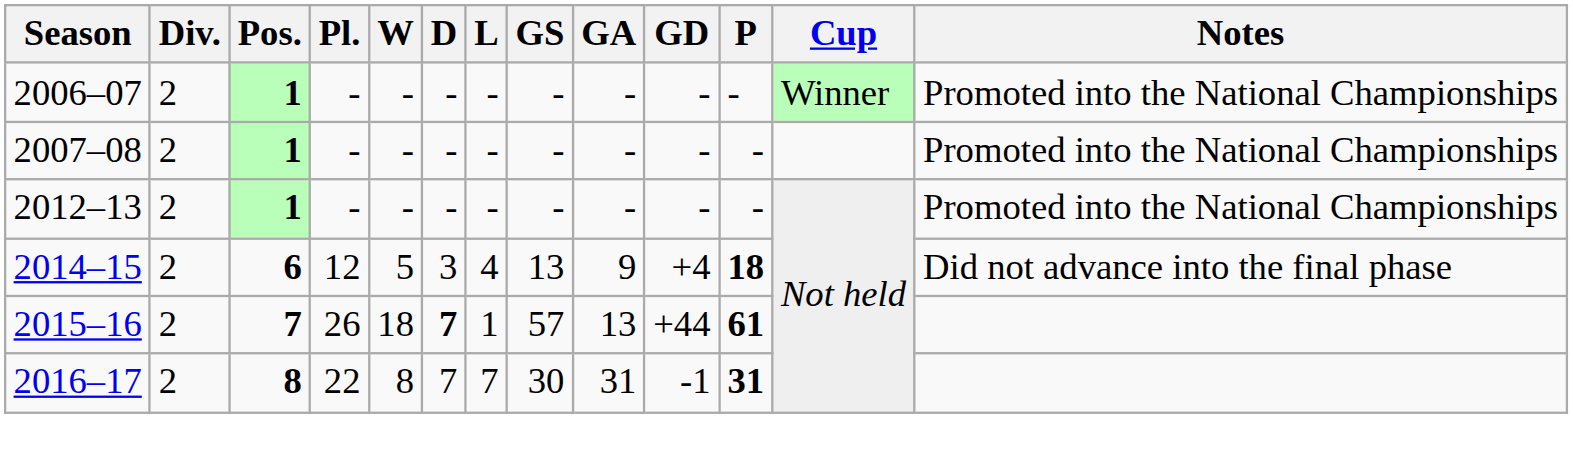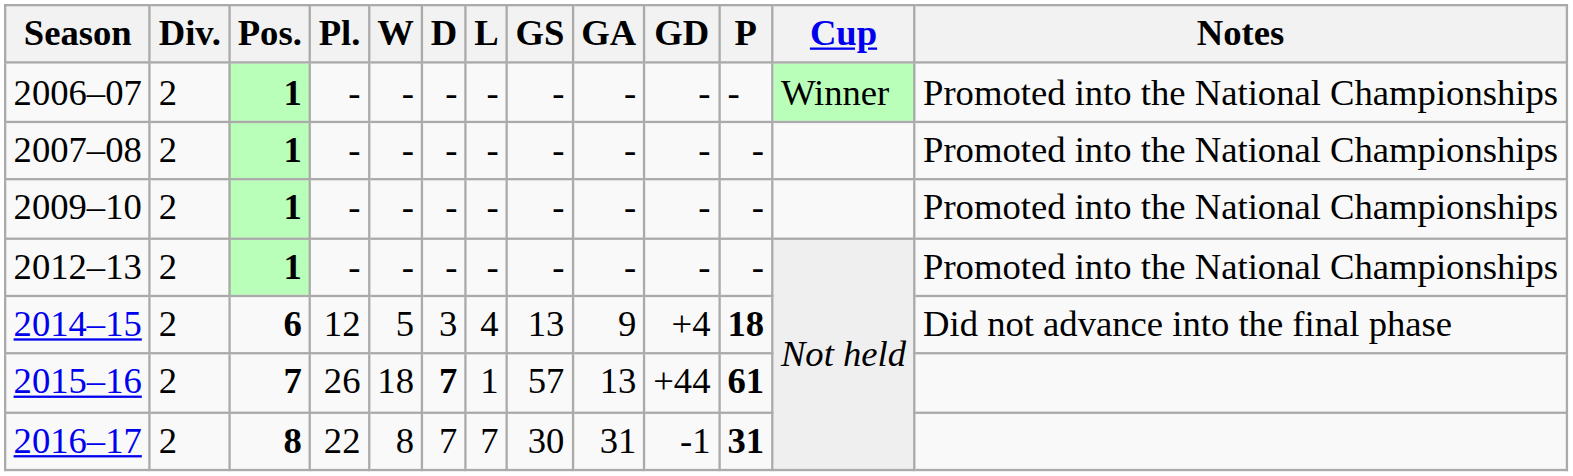 <table class="wikitable">
 <tr style="background:#efefef;">
 <th>Season</th>
 <th>Div.</th>
 <th>Pos.</th>
 <th>Pl.</th>
 <th>W</th>
 <th>D</th>
 <th>L</th>
 <th>GS</th>
 <th>GA</th>
 <th>GD</th>
 <th>P</th>
 <th><a href='#'>Cup</a></th>
 <th>Notes</th>
 </tr>
 <tr>
 <td>2006–07</td>
 <td>2</td>
 <td align=right bgcolor=#B9FFB9><strong>1</strong></td>
 <td align=right>-</td>
 <td align=right>-</td>
 <td align=right>-</td>
 <td align=right>-</td>
 <td align=right>-</td>
 <td align=right>-</td>
 <td align=right>-</td>
 <td align-right>-</td>
 <td bgcolor=B9FFB9>Winner</td>
 <td>Promoted into the National Championships</td>
 </tr>
 <tr>
 <td>2007–08</td>
+<td>2</td>
+<td align=right bgcolor=#B9FFB9><strong>1</strong></td>
+<td align=right>-</td>
+<td align=right>-</td>
+<td align=right>-</td>
+<td align=right>-</td>
+<td align=right>-</td>
+<td align=right>-</td>
+<td align=right>-</td>
+<td align=right>-</td>
+<td></td>
+<td>Promoted into the National Championships</td>
+</tr>
+<tr>
+<td>2009–10</td>
 <td>2</td>
 <td align=right bgcolor=#B9FFB9><strong>1</strong></td>
 <td align=right>-</td>
 <td align=right>-</td>
 <td align=right>-</td>
 <td align=right>-</td>
 <td align=right>-</td>
 <td align=right>-</td>
 <td align=right>-</td>
 <td align=right>-</td>
 <td></td>
 <td>Promoted into the National Championships</td>
 </tr>
 <tr>
 <td>2012–13</td>
 <td>2</td>
 <td align=right bgcolor=#B9FFB9><strong>1</strong></td>
 <td align=right>-</td>
 <td align=right>-</td>
 <td align=right>-</td>
 <td align=right>-</td>
 <td align=right>-</td>
 <td align=right>-</td>
 <td align=right>-</td>
 <td align=right>-</td>
 <td rowspan=4 bgcolor=EFEFEF><em>Not held</em></td>
 <td>Promoted into the National Championships</td>
 </tr>
 <tr>
 <td><a href='#'>2014–15</a></td>
 <td>2</td>
 <td align=right><strong>6</strong></td>
 <td align=right>12</td>
 <td align=right>5</td>
 <td align=right>3</td>
 <td align=right>4</td>
 <td align=right>13</td>
 <td align=right>9</td>
 <td align=right>+4</td>
 <td align=right><strong>18</strong></td>
 <td>Did not advance into the final phase</td>
 </tr>
 <tr>
 <td><a href='#'>2015–16</a></td>
 <td>2</td>
 <td align=right><strong>7</strong></td>
 <td align=right>26</td>
 <td align=right>18</td>
 <td align=right><strong>7</strong></td>
 <td align=right>1</td>
 <td align=right>57</td>
 <td align=right>13</td>
 <td align=right>+44</td>
 <td align=right><strong>61</strong></td>
 <td></td>
 </tr>
 <tr>
 <td><a href='#'>2016–17</a></td>
 <td>2</td>
 <td align=right><strong>8</strong></td>
 <td align=right>22</td>
 <td align=right>8</td>
 <td align=right>7</td>
 <td align=right>7</td>
 <td align=right>30</td>
 <td align=right>31</td>
 <td align=right>-1</td>
 <td align=right><strong>31</strong></td>
 <td></td>
 </tr>
 </table>
